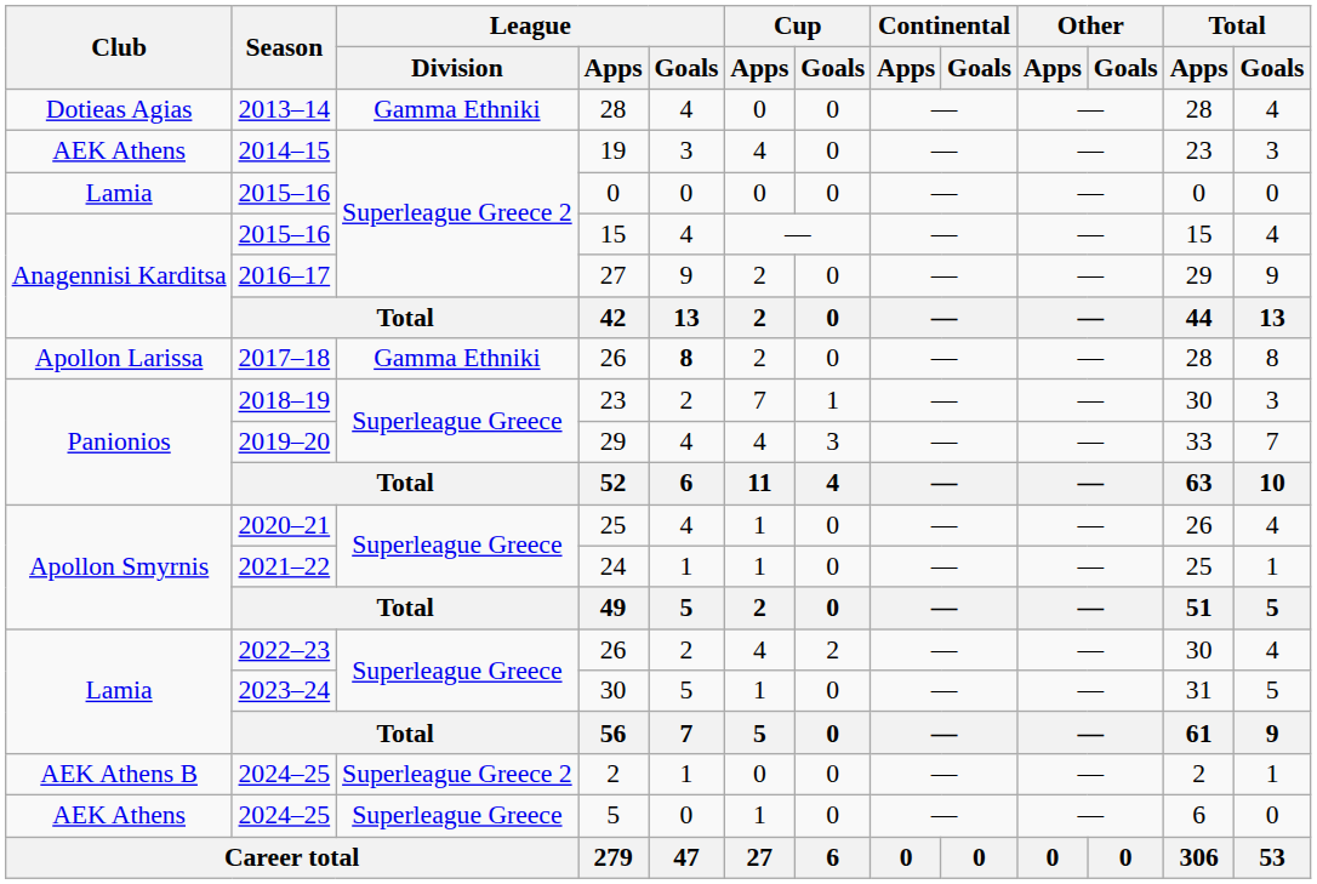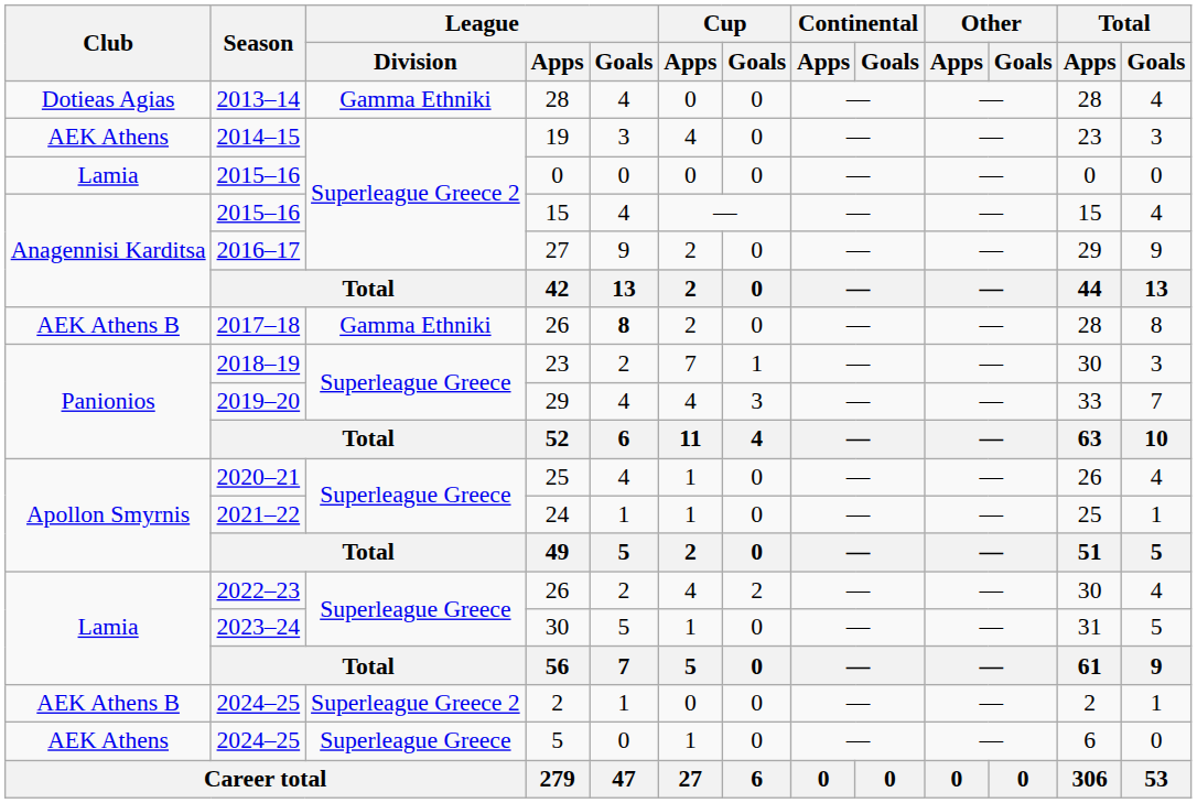 <table class="wikitable" style="text-align: center">
 <tr>
 <th rowspan="2">Club</th>
 <th rowspan="2">Season</th>
 <th colspan="3">League</th>
 <th colspan="2">Cup</th>
 <th colspan="2">Continental</th>
 <th colspan="2">Other</th>
 <th colspan="2">Total</th>
 </tr>
 <tr>
 <th>Division</th>
 <th>Apps</th>
 <th>Goals</th>
 <th>Apps</th>
 <th>Goals</th>
 <th>Apps</th>
 <th>Goals</th>
 <th>Apps</th>
 <th>Goals</th>
 <th>Apps</th>
 <th>Goals</th>
 </tr>
 <tr>
 <td><a href='#'>Dotieas Agias</a></td>
 <td><a href='#'>2013–14</a></td>
 <td><a href='#'>Gamma Ethniki</a></td>
 <td>28</td>
 <td>4</td>
 <td>0</td>
 <td>0</td>
 <td colspan="2">—</td>
 <td colspan="2">—</td>
 <td>28</td>
 <td>4</td>
 </tr>
 <tr>
 <td><a href='#'>AEK Athens</a></td>
 <td><a href='#'>2014–15</a></td>
 <td rowspan="4"><a href='#'>Superleague Greece 2</a></td>
 <td>19</td>
 <td>3</td>
 <td>4</td>
 <td>0</td>
 <td colspan="2">—</td>
 <td colspan="2">—</td>
 <td>23</td>
 <td>3</td>
 </tr>
 <tr>
 <td><a href='#'>Lamia</a></td>
 <td><a href='#'>2015–16</a></td>
 <td>0</td>
 <td>0</td>
 <td>0</td>
 <td>0</td>
 <td colspan="2">—</td>
 <td colspan="2">—</td>
 <td>0</td>
 <td>0</td>
 </tr>
 <tr>
 <td rowspan=3><a href='#'>Anagennisi Karditsa</a></td>
 <td><a href='#'>2015–16</a></td>
 <td>15</td>
 <td>4</td>
 <td colspan="2">—</td>
 <td colspan="2">—</td>
 <td colspan="2">—</td>
 <td>15</td>
 <td>4</td>
 </tr>
 <tr>
 <td><a href='#'>2016–17</a></td>
 <td>27</td>
 <td>9</td>
 <td>2</td>
 <td>0</td>
 <td colspan="2">—</td>
 <td colspan="2">—</td>
 <td>29</td>
 <td>9</td>
 </tr>
 <tr>
 <th colspan="2">Total</th>
 <th>42</th>
 <th>13</th>
 <th>2</th>
 <th>0</th>
 <th colspan="2">—</th>
 <th colspan="2">—</th>
 <th>44</th>
 <th>13</th>
 </tr>
 <tr>
-<td><a href='#'>Apollon Larissa</a></td>
+<td><a href='#'>AEK Athens B</a></td>
 <td><a href='#'>2017–18</a></td>
 <td><a href='#'>Gamma Ethniki</a></td>
 <td>26</td>
 <td><strong>8</strong></td>
 <td>2</td>
 <td>0</td>
 <td colspan="2">—</td>
 <td colspan="2">—</td>
 <td>28</td>
 <td>8</td>
 </tr>
 <tr>
 <td rowspan="3"><a href='#'>Panionios</a></td>
 <td><a href='#'>2018–19</a></td>
 <td rowspan="2"><a href='#'>Superleague Greece</a></td>
 <td>23</td>
 <td>2</td>
 <td>7</td>
 <td>1</td>
 <td colspan="2">—</td>
 <td colspan="2">—</td>
 <td>30</td>
 <td>3</td>
 </tr>
 <tr>
 <td><a href='#'>2019–20</a></td>
 <td>29</td>
 <td>4</td>
 <td>4</td>
 <td>3</td>
 <td colspan="2">—</td>
 <td colspan="2">—</td>
 <td>33</td>
 <td>7</td>
 </tr>
 <tr>
 <th colspan="2">Total</th>
 <th>52</th>
 <th>6</th>
 <th>11</th>
 <th>4</th>
 <th colspan="2">—</th>
 <th colspan="2">—</th>
 <th>63</th>
 <th>10</th>
 </tr>
 <tr>
 <td rowspan="3"><a href='#'>Apollon Smyrnis</a></td>
 <td><a href='#'>2020–21</a></td>
 <td rowspan="2"><a href='#'>Superleague Greece</a></td>
 <td>25</td>
 <td>4</td>
 <td>1</td>
 <td>0</td>
 <td colspan="2">—</td>
 <td colspan="2">—</td>
 <td>26</td>
 <td>4</td>
 </tr>
 <tr>
 <td><a href='#'>2021–22</a></td>
 <td>24</td>
 <td>1</td>
 <td>1</td>
 <td>0</td>
 <td colspan="2">—</td>
 <td colspan="2">—</td>
 <td>25</td>
 <td>1</td>
 </tr>
 <tr>
 <th colspan="2">Total</th>
 <th>49</th>
 <th>5</th>
 <th>2</th>
 <th>0</th>
 <th colspan="2">—</th>
 <th colspan="2">—</th>
 <th>51</th>
 <th>5</th>
 </tr>
 <tr>
 <td rowspan="3"><a href='#'>Lamia</a></td>
 <td><a href='#'>2022–23</a></td>
 <td rowspan="2"><a href='#'>Superleague Greece</a></td>
 <td>26</td>
 <td>2</td>
 <td>4</td>
 <td>2</td>
 <td colspan="2">—</td>
 <td colspan="2">—</td>
 <td>30</td>
 <td>4</td>
 </tr>
 <tr>
 <td><a href='#'>2023–24</a></td>
 <td>30</td>
 <td>5</td>
 <td>1</td>
 <td>0</td>
 <td colspan="2">—</td>
 <td colspan="2">—</td>
 <td>31</td>
 <td>5</td>
 </tr>
 <tr>
 <th colspan="2">Total</th>
 <th>56</th>
 <th>7</th>
 <th>5</th>
 <th>0</th>
 <th colspan="2">—</th>
 <th colspan="2">—</th>
 <th>61</th>
 <th>9</th>
 </tr>
 <tr>
 <td><a href='#'>AEK Athens B</a></td>
 <td><a href='#'>2024–25</a></td>
 <td><a href='#'>Superleague Greece 2</a></td>
 <td>2</td>
 <td>1</td>
 <td>0</td>
 <td>0</td>
 <td colspan="2">—</td>
 <td colspan="2">—</td>
 <td>2</td>
 <td>1</td>
 </tr>
 <tr>
 <td><a href='#'>AEK Athens</a></td>
 <td><a href='#'>2024–25</a></td>
 <td><a href='#'>Superleague Greece</a></td>
 <td>5</td>
 <td>0</td>
 <td>1</td>
 <td>0</td>
 <td colspan="2">—</td>
 <td colspan="2">—</td>
 <td>6</td>
 <td>0</td>
 </tr>
 <tr>
 <th colspan="3">Career total</th>
 <th>279</th>
 <th>47</th>
 <th>27</th>
 <th>6</th>
 <th>0</th>
 <th>0</th>
 <th>0</th>
 <th>0</th>
 <th>306</th>
 <th>53</th>
 </tr>
 </table>
